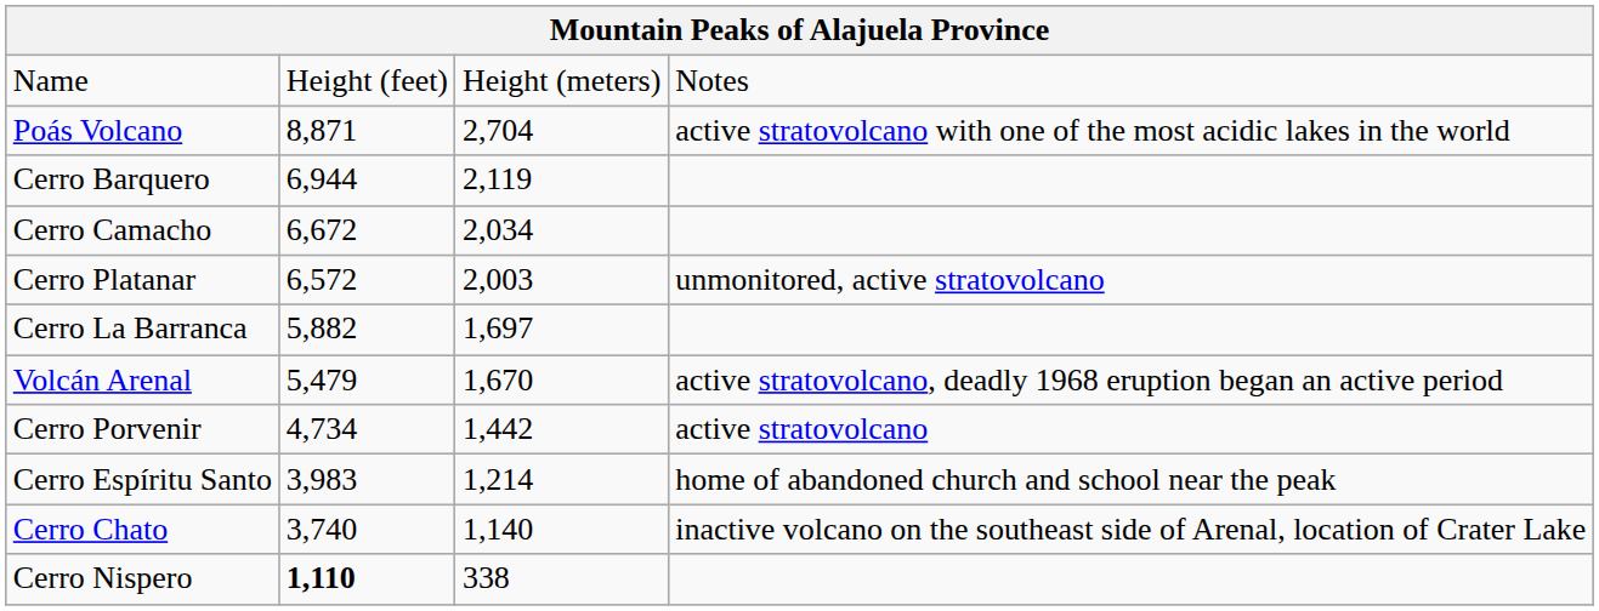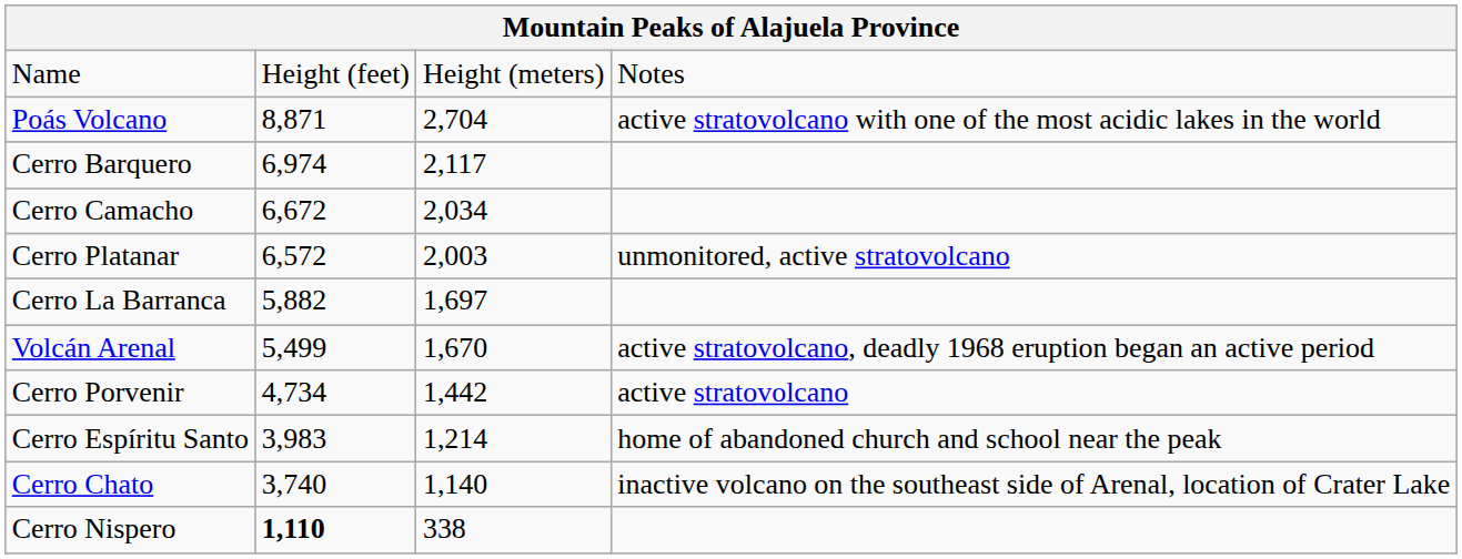 <table class="wikitable">
 <tr>
 <th colspan="4">Mountain Peaks of Alajuela Province</th>
 </tr>
 <tr>
 <td>Name</td>
 <td>Height (feet)</td>
 <td>Height (meters)</td>
 <td>Notes</td>
 </tr>
 <tr>
 <td><a href='#'>Poás Volcano</a></td>
 <td>8,871</td>
 <td>2,704</td>
 <td>active <a href='#'>stratovolcano</a> with one of the most acidic lakes in the world</td>
 </tr>
 <tr>
 <td>Cerro Barquero</td>
-<td>6,944</td>
-<td>2,119</td>
+<td>6,974</td>
+<td>2,117</td>
 <td></td>
 </tr>
 <tr>
 <td>Cerro Camacho</td>
 <td>6,672</td>
 <td>2,034</td>
 <td></td>
 </tr>
 <tr>
 <td>Cerro Platanar</td>
 <td>6,572</td>
 <td>2,003</td>
 <td>unmonitored, active <a href='#'>stratovolcano</a></td>
 </tr>
 <tr>
 <td>Cerro La Barranca</td>
 <td>5,882</td>
 <td>1,697</td>
 <td></td>
 </tr>
 <tr>
 <td><a href='#'>Volcán Arenal</a></td>
-<td>5,479</td>
+<td>5,499</td>
 <td>1,670</td>
 <td>active <a href='#'>stratovolcano</a>, deadly 1968 eruption began an active period</td>
 </tr>
 <tr>
 <td>Cerro Porvenir</td>
 <td>4,734</td>
 <td>1,442</td>
 <td>active <a href='#'>stratovolcano</a></td>
 </tr>
 <tr>
 <td>Cerro Espíritu Santo</td>
 <td>3,983</td>
 <td>1,214</td>
 <td>home of abandoned church and school near the peak</td>
 </tr>
 <tr>
 <td><a href='#'>Cerro Chato</a></td>
 <td>3,740</td>
 <td>1,140</td>
 <td>inactive volcano on the southeast side of Arenal, location of Crater Lake</td>
 </tr>
 <tr>
 <td>Cerro Nispero</td>
 <td><strong>1,110</strong></td>
 <td>338</td>
 <td></td>
 </tr>
 </table>
